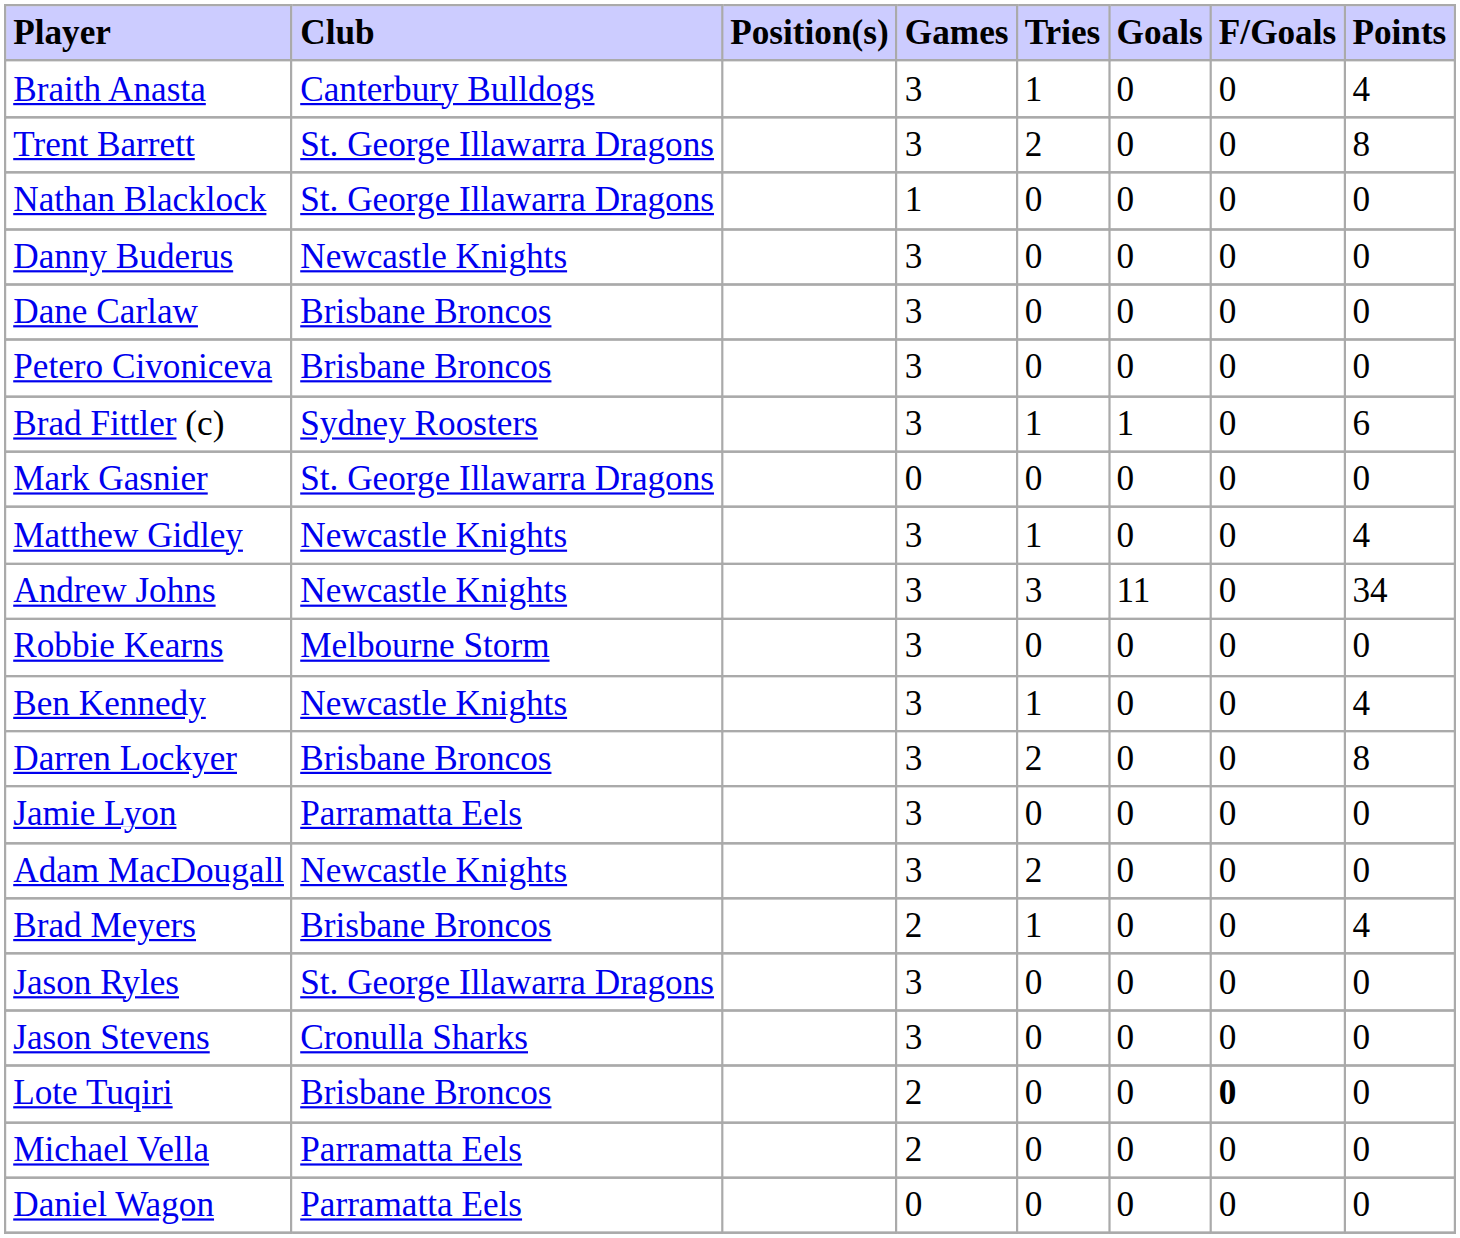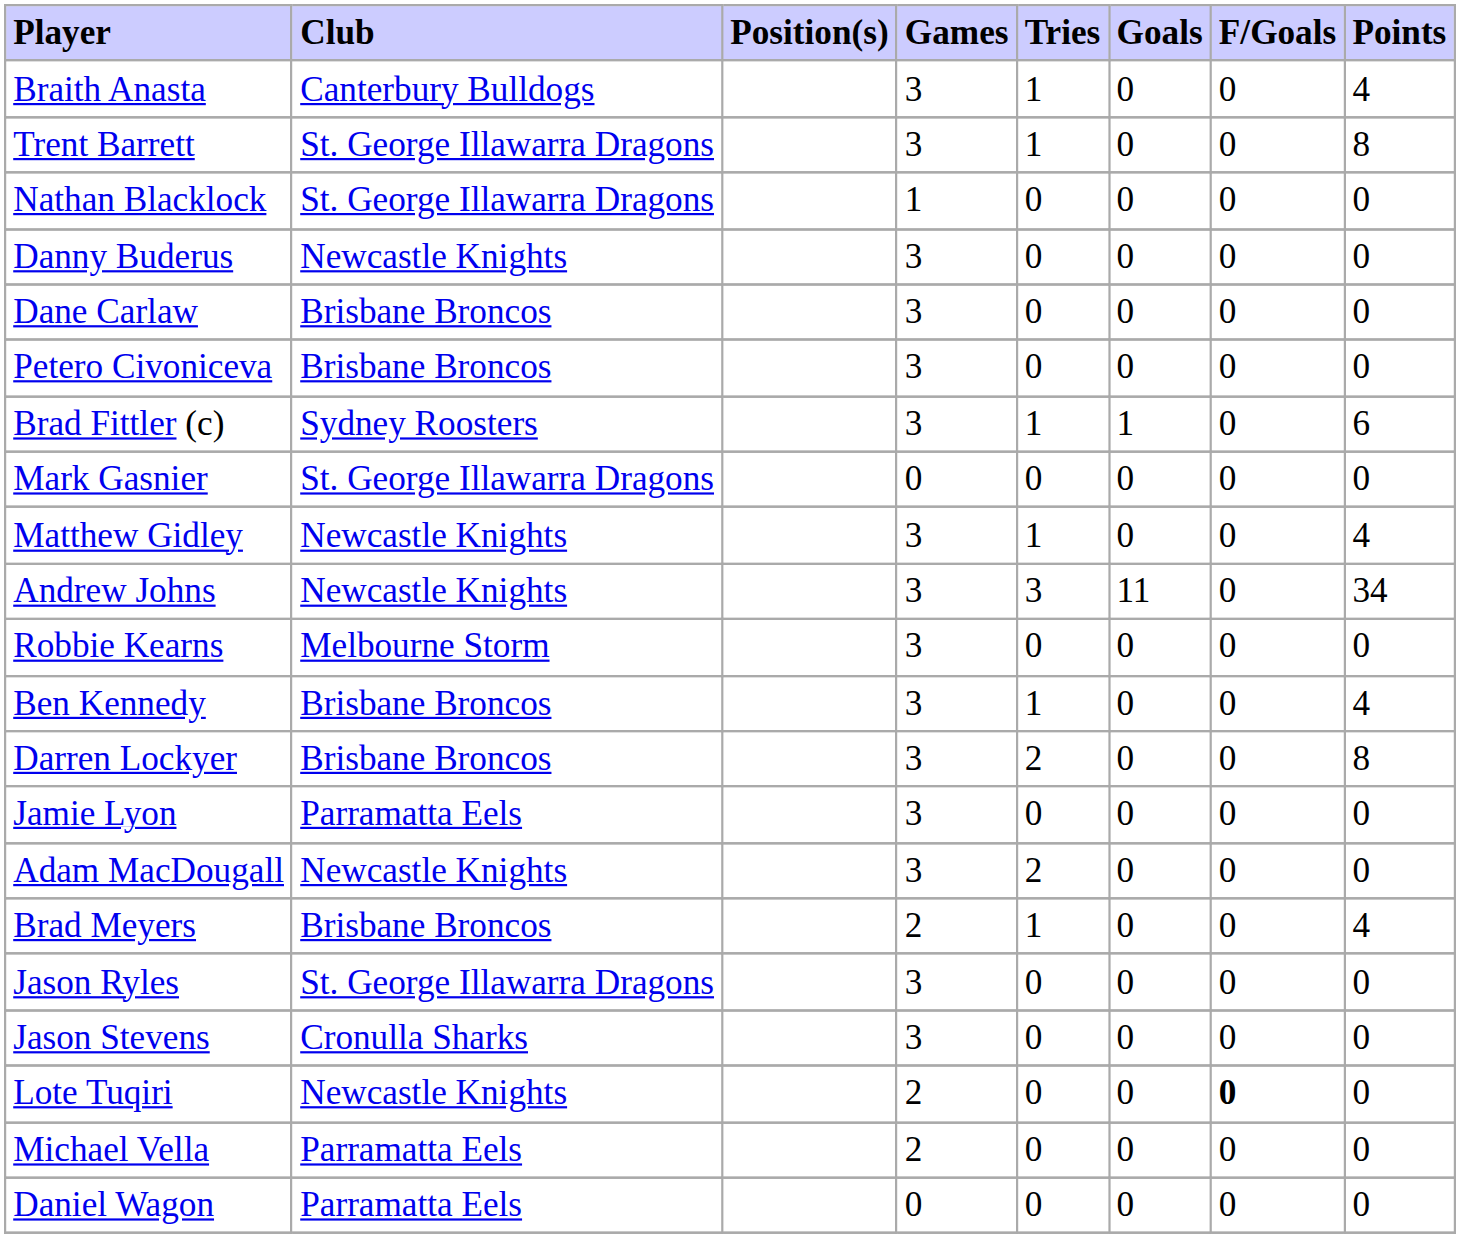 <table class=wikitable>
 <tr bgcolor="#CCCCFF">
 <td><strong>Player</strong></td>
 <td><strong>Club</strong></td>
 <td><strong>Position(s)</strong></td>
 <td><strong>Games</strong></td>
 <td><strong>Tries</strong></td>
 <td><strong>Goals</strong></td>
 <td><strong>F/Goals</strong></td>
 <td><strong>Points</strong></td>
 </tr>
 <tr>
 </tr>
 <tr bgcolor="#FFFFFF">
 <td><a href='#'>Braith Anasta</a></td>
 <td> <a href='#'>Canterbury Bulldogs</a></td>
 <td></td>
 <td>3</td>
 <td>1</td>
 <td>0</td>
 <td>0</td>
 <td>4</td>
 </tr>
 <tr>
 </tr>
 <tr bgcolor="#FFFFFF">
 <td><a href='#'>Trent Barrett</a></td>
 <td> <a href='#'>St. George Illawarra Dragons</a></td>
 <td></td>
 <td>3</td>
-<td>2</td>
+<td>1</td>
 <td>0</td>
 <td>0</td>
 <td>8</td>
 </tr>
 <tr>
 </tr>
 <tr bgcolor="#FFFFFF">
 <td><a href='#'>Nathan Blacklock</a></td>
 <td> <a href='#'>St. George Illawarra Dragons</a></td>
 <td></td>
 <td>1</td>
 <td>0</td>
 <td>0</td>
 <td>0</td>
 <td>0</td>
 </tr>
 <tr>
 </tr>
 <tr bgcolor="#FFFFFF">
 <td><a href='#'>Danny Buderus</a></td>
 <td> <a href='#'>Newcastle Knights</a></td>
 <td></td>
 <td>3</td>
 <td>0</td>
 <td>0</td>
 <td>0</td>
 <td>0</td>
 </tr>
 <tr>
 </tr>
 <tr bgcolor="#FFFFFF">
 <td><a href='#'>Dane Carlaw</a></td>
 <td> <a href='#'>Brisbane Broncos</a></td>
 <td></td>
 <td>3</td>
 <td>0</td>
 <td>0</td>
 <td>0</td>
 <td>0</td>
 </tr>
 <tr>
 </tr>
 <tr bgcolor="#FFFFFF">
 <td><a href='#'>Petero Civoniceva</a></td>
 <td> <a href='#'>Brisbane Broncos</a></td>
 <td></td>
 <td>3</td>
 <td>0</td>
 <td>0</td>
 <td>0</td>
 <td>0</td>
 </tr>
 <tr>
 </tr>
 <tr bgcolor="#FFFFFF">
 <td><a href='#'>Brad Fittler</a> (c)</td>
 <td> <a href='#'>Sydney Roosters</a></td>
 <td></td>
 <td>3</td>
 <td>1</td>
 <td>1</td>
 <td>0</td>
 <td>6</td>
 </tr>
 <tr>
 </tr>
 <tr bgcolor="#FFFFFF">
 <td><a href='#'>Mark Gasnier</a></td>
 <td> <a href='#'>St. George Illawarra Dragons</a></td>
 <td></td>
 <td>0</td>
 <td>0</td>
 <td>0</td>
 <td>0</td>
 <td>0</td>
 </tr>
 <tr>
 </tr>
 <tr bgcolor="#FFFFFF">
 <td><a href='#'>Matthew Gidley</a></td>
 <td> <a href='#'>Newcastle Knights</a></td>
 <td></td>
 <td>3</td>
 <td>1</td>
 <td>0</td>
 <td>0</td>
 <td>4</td>
 </tr>
 <tr>
 </tr>
 <tr bgcolor="#FFFFFF">
 <td><a href='#'>Andrew Johns</a></td>
 <td> <a href='#'>Newcastle Knights</a></td>
 <td></td>
 <td>3</td>
 <td>3</td>
 <td>11</td>
 <td>0</td>
 <td>34</td>
 </tr>
 <tr>
 </tr>
 <tr bgcolor="#FFFFFF">
 <td><a href='#'>Robbie Kearns</a></td>
 <td> <a href='#'>Melbourne Storm</a></td>
 <td></td>
 <td>3</td>
 <td>0</td>
 <td>0</td>
 <td>0</td>
 <td>0</td>
 </tr>
 <tr>
 </tr>
 <tr bgcolor="#FFFFFF">
 <td><a href='#'>Ben Kennedy</a></td>
-<td> <a href='#'>Newcastle Knights</a></td>
+<td> <a href='#'>Brisbane Broncos</a></td>
 <td></td>
 <td>3</td>
 <td>1</td>
 <td>0</td>
 <td>0</td>
 <td>4</td>
 </tr>
 <tr>
 </tr>
 <tr bgcolor="#FFFFFF">
 <td><a href='#'>Darren Lockyer</a></td>
 <td> <a href='#'>Brisbane Broncos</a></td>
 <td></td>
 <td>3</td>
 <td>2</td>
 <td>0</td>
 <td>0</td>
 <td>8</td>
 </tr>
 <tr>
 </tr>
 <tr bgcolor="#FFFFFF">
 <td><a href='#'>Jamie Lyon</a></td>
 <td> <a href='#'>Parramatta Eels</a></td>
 <td></td>
 <td>3</td>
 <td>0</td>
 <td>0</td>
 <td>0</td>
 <td>0</td>
 </tr>
 <tr>
 </tr>
 <tr bgcolor="#FFFFFF">
 <td><a href='#'>Adam MacDougall</a></td>
 <td> <a href='#'>Newcastle Knights</a></td>
 <td></td>
 <td>3</td>
 <td>2</td>
 <td>0</td>
 <td>0</td>
 <td>0</td>
 </tr>
 <tr>
 </tr>
 <tr bgcolor="#FFFFFF">
 <td><a href='#'>Brad Meyers</a></td>
 <td> <a href='#'>Brisbane Broncos</a></td>
 <td></td>
 <td>2</td>
 <td>1</td>
 <td>0</td>
 <td>0</td>
 <td>4</td>
 </tr>
 <tr>
 </tr>
 <tr bgcolor="#FFFFFF">
 <td><a href='#'>Jason Ryles</a></td>
 <td> <a href='#'>St. George Illawarra Dragons</a></td>
 <td></td>
 <td>3</td>
 <td>0</td>
 <td>0</td>
 <td>0</td>
 <td>0</td>
 </tr>
 <tr>
 </tr>
 <tr bgcolor="#FFFFFF">
 <td><a href='#'>Jason Stevens</a></td>
 <td> <a href='#'>Cronulla Sharks</a></td>
 <td></td>
 <td>3</td>
 <td>0</td>
 <td>0</td>
 <td>0</td>
 <td>0</td>
 </tr>
 <tr>
 </tr>
 <tr bgcolor="#FFFFFF">
 <td><a href='#'>Lote Tuqiri</a></td>
-<td> <a href='#'>Brisbane Broncos</a></td>
+<td> <a href='#'>Newcastle Knights</a></td>
 <td></td>
 <td>2</td>
 <td>0</td>
 <td>0</td>
 <td><strong>0</strong></td>
 <td>0</td>
 </tr>
 <tr>
 </tr>
 <tr bgcolor="#FFFFFF">
 <td><a href='#'>Michael Vella</a></td>
 <td> <a href='#'>Parramatta Eels</a></td>
 <td></td>
 <td>2</td>
 <td>0</td>
 <td>0</td>
 <td>0</td>
 <td>0</td>
 </tr>
 <tr>
 </tr>
 <tr bgcolor="#FFFFFF">
 <td><a href='#'>Daniel Wagon</a></td>
 <td> <a href='#'>Parramatta Eels</a></td>
 <td></td>
 <td>0</td>
 <td>0</td>
 <td>0</td>
 <td>0</td>
 <td>0</td>
 </tr>
 <tr>
 </tr>
 </table>
